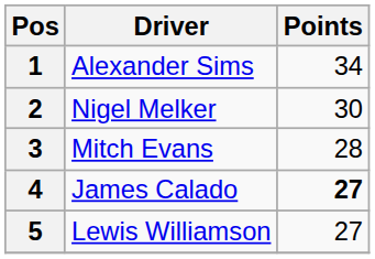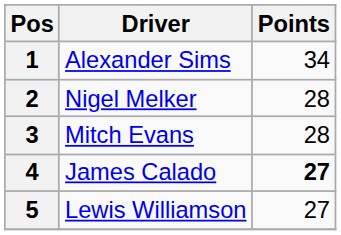 <table class="wikitable" style="font-size: 85%;">
 <tr>
 <th>Pos</th>
 <th>Driver</th>
 <th>Points</th>
 </tr>
 <tr>
 <th>1</th>
 <td> <a href='#'>Alexander Sims</a></td>
 <td align=right>34</td>
 </tr>
 <tr>
 <th>2</th>
 <td> <a href='#'>Nigel Melker</a></td>
-<td align=right>30</td>
+<td align=right>28</td>
 </tr>
 <tr>
 <th>3</th>
 <td> <a href='#'>Mitch Evans</a></td>
 <td align=right>28</td>
 </tr>
 <tr>
 <th>4</th>
 <td> <a href='#'>James Calado</a></td>
 <td align=right><strong>27</strong></td>
 </tr>
 <tr>
 <th>5</th>
 <td> <a href='#'>Lewis Williamson</a></td>
 <td align=right>27</td>
 </tr>
 <tr>
 </tr>
 </table>
